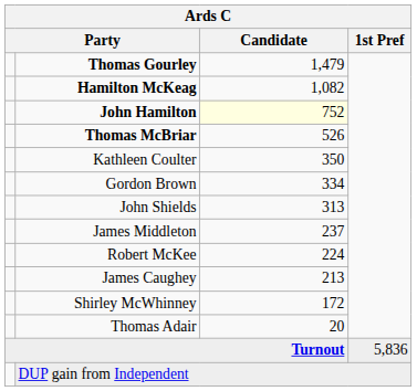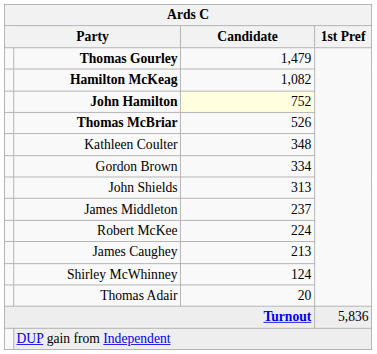 <table class="wikitable">
 <tr>
 <th colspan="4" align="center">Ards C</th>
 </tr>
 <tr>
 <th colspan="2" align="center" width=200>Party</th>
 <th width=150>Candidate</th>
 <th width=60>1st Pref</th>
 </tr>
 <tr>
 <td></td>
 <td align="right"><strong>Thomas Gourley</strong></td>
 <td align="right">1,479</td>
 </tr>
 <tr>
 <td></td>
 <td align="right"><strong>Hamilton McKeag</strong></td>
 <td align="right">1,082</td>
 </tr>
 <tr>
 <td></td>
 <td align="right"><strong>John Hamilton</strong></td>
 <td align="right" style="background: lightyellow;">752</td>
 </tr>
 <tr>
 <td></td>
 <td align="right"><strong>Thomas McBriar</strong></td>
 <td align="right">526</td>
 </tr>
 <tr>
 <td></td>
 <td align="right">Kathleen Coulter</td>
-<td align="right">350</td>
+<td align="right">348</td>
 </tr>
 <tr>
 <td></td>
 <td align="right">Gordon Brown</td>
 <td align="right">334</td>
 </tr>
 <tr>
 <td></td>
 <td align="right">John Shields</td>
 <td align="right">313</td>
 </tr>
 <tr>
 <td></td>
 <td align="right">James Middleton</td>
 <td align="right">237</td>
 </tr>
 <tr>
 <td></td>
 <td align="right">Robert McKee</td>
 <td align="right">224</td>
 </tr>
 <tr>
 <td></td>
 <td align="right">James Caughey</td>
 <td align="right">213</td>
 </tr>
 <tr>
 <td></td>
 <td align="right">Shirley McWhinney</td>
-<td align="right">172</td>
+<td align="right">124</td>
 </tr>
 <tr>
 <td></td>
 <td align="right">Thomas Adair</td>
 <td align="right">20</td>
 </tr>
 <tr bgcolor="EEEEEE">
 <td colspan=3 align="right"><strong><a href='#'>Turnout</a></strong></td>
 <td align="right">5,836</td>
 </tr>
 <tr>
 <td bgcolor=></td>
 <td colspan=3 bgcolor="EEEEEE"><a href='#'>DUP</a> gain from <a href='#'>Independent</a></td>
 </tr>
 </table>
